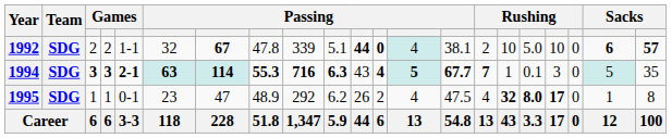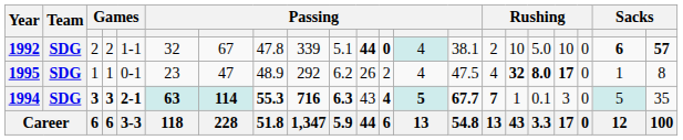 <table class="wikitable" style="text-align:center;">
 <tr>
 <th rowspan="2">Year</th>
 <th rowspan="2">Team</th>
 <th colspan="3">Games</th>
 <th colspan="9">Passing</th>
 <th colspan="5">Rushing</th>
 <th colspan="2">Sacks</th>
 </tr>
 <tr>
 <th></th>
 <th></th>
 <th></th>
 <th></th>
 <th></th>
 <th></th>
 <th></th>
 <th></th>
 <th></th>
 <th></th>
 <th></th>
 <th></th>
 <th></th>
 <th></th>
 <th></th>
 <th></th>
 <th></th>
 <th></th>
 <th></th>
 </tr>
 <tr>
 <th><a href='#'>1992</a></th>
 <th><a href='#'>SDG</a></th>
 <td>2</td>
 <td>2</td>
 <td>1-1</td>
 <td>32</td>
-<td><strong>67</strong></td>
+<td>67</td>
 <td>47.8</td>
 <td>339</td>
 <td>5.1</td>
 <td><strong>44</strong></td>
 <td><strong>0</strong></td>
 <td style="background:#cfecec; width:3em;">4</td>
 <td>38.1</td>
 <td>2</td>
 <td>10</td>
 <td>5.0</td>
 <td>10</td>
 <td>0</td>
 <td><strong>6</strong></td>
 <td><strong>57</strong></td>
+</tr>
+<tr>
+<th><a href='#'>1995</a></th>
+<th><a href='#'>SDG</a></th>
+<td>1</td>
+<td>1</td>
+<td>0-1</td>
+<td>23</td>
+<td>47</td>
+<td>48.9</td>
+<td>292</td>
+<td>6.2</td>
+<td>26</td>
+<td>2</td>
+<td>4</td>
+<td>47.5</td>
+<td>4</td>
+<td><strong>32</strong></td>
+<td><strong>8.0</strong></td>
+<td><strong>17</strong></td>
+<td>0</td>
+<td>1</td>
+<td>8</td>
 </tr>
 <tr>
 <th><a href='#'>1994</a></th>
 <th><a href='#'>SDG</a></th>
 <td><strong>3</strong></td>
 <td><strong>3</strong></td>
 <td><strong>2-1</strong></td>
 <td style="background:#cfecec; width:3em;"><strong>63</strong></td>
 <td style="background:#cfecec; width:3em;"><strong>114</strong></td>
 <td><strong>55.3</strong></td>
 <td><strong>716</strong></td>
 <td><strong>6.3</strong></td>
 <td>43</td>
 <td><strong>4</strong></td>
 <td style="background:#cfecec; width:3em;"><strong>5</strong></td>
 <td><strong>67.7</strong></td>
 <td><strong>7</strong></td>
 <td>1</td>
 <td>0.1</td>
 <td>3</td>
 <td>0</td>
 <td style="background:#cfecec; width:3em;">5</td>
 <td>35</td>
 </tr>
 <tr>
-<th><a href='#'>1995</a></th>
-<th><a href='#'>SDG</a></th>
-<td>1</td>
-<td>1</td>
-<td>0-1</td>
-<td>23</td>
-<td>47</td>
-<td>48.9</td>
-<td>292</td>
-<td>6.2</td>
-<td>26</td>
-<td>2</td>
-<td>4</td>
-<td>47.5</td>
-<td>4</td>
-<td><strong>32</strong></td>
-<td><strong>8.0</strong></td>
-<td><strong>17</strong></td>
-<td>0</td>
-<td>1</td>
-<td>8</td>
-</tr>
-<tr>
 <th colspan="2">Career</th>
 <th>6</th>
 <th>6</th>
 <th>3-3</th>
 <th>118</th>
 <th>228</th>
 <th>51.8</th>
 <th>1,347</th>
 <th>5.9</th>
 <th>44</th>
 <th>6</th>
 <th>13</th>
 <th>54.8</th>
 <th>13</th>
 <th>43</th>
 <th>3.3</th>
 <th>17</th>
 <th>0</th>
 <th>12</th>
 <th>100</th>
 </tr>
 </table>
